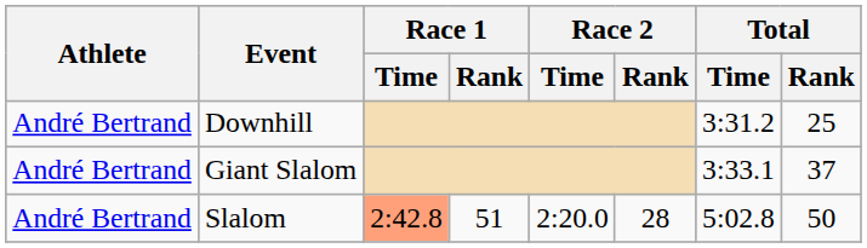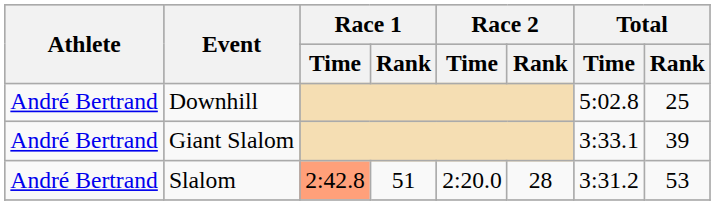 <table class="wikitable" style="font-size:90%">
 <tr>
 <th rowspan="2">Athlete</th>
 <th rowspan="2">Event</th>
 <th colspan="2">Race 1</th>
 <th colspan="2">Race 2</th>
 <th colspan="2">Total</th>
 </tr>
 <tr>
 <th>Time</th>
 <th>Rank</th>
 <th>Time</th>
 <th>Rank</th>
 <th>Time</th>
 <th>Rank</th>
 </tr>
 <tr>
 <td><a href='#'>André Bertrand</a></td>
 <td>Downhill</td>
 <td colspan="4" bgcolor="wheat"></td>
-<td align="center">3:31.2</td>
+<td align="center">5:02.8</td>
 <td align="center">25</td>
 </tr>
 <tr>
 <td><a href='#'>André Bertrand</a></td>
 <td>Giant Slalom</td>
 <td colspan="4" bgcolor="wheat"></td>
 <td align="center">3:33.1</td>
-<td align="center">37</td>
+<td align="center">39</td>
 </tr>
 <tr>
 <td><a href='#'>André Bertrand</a></td>
 <td>Slalom</td>
 <td align="center" style="background: lightsalmon;">2:42.8</td>
 <td align="center">51</td>
 <td align="center">2:20.0</td>
 <td align="center">28</td>
-<td align="center">5:02.8</td>
-<td align="center">50</td>
+<td align="center">3:31.2</td>
+<td align="center">53</td>
 </tr>
 </table>
